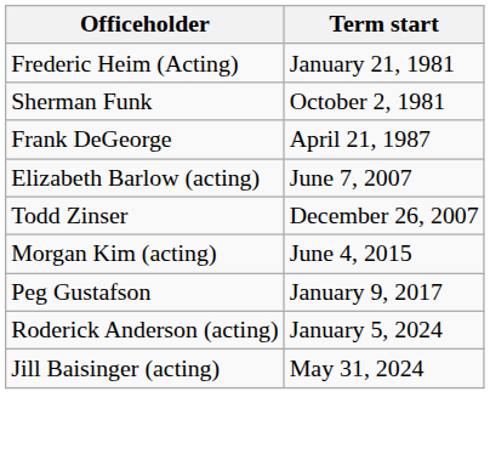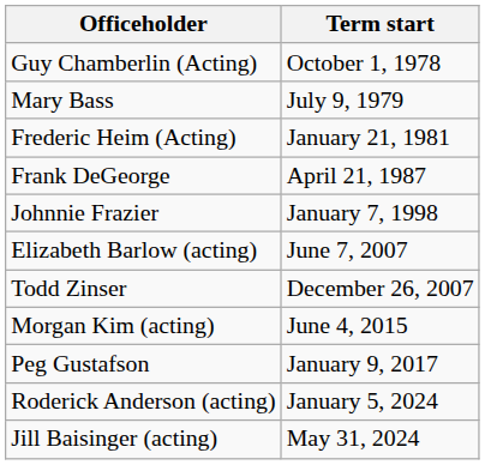 <table class="wikitable sortable">
 <tr style="vertical-align:bottom;">
 <th>Officeholder</th>
 <th>Term start</th>
 </tr>
 <tr>
+<td>Guy Chamberlin (Acting)</td>
+<td>October 1, 1978</td>
+</tr>
+<tr>
+<td>Mary Bass</td>
+<td>July 9, 1979</td>
+</tr>
+<tr>
 <td>Frederic Heim (Acting)</td>
 <td>January 21, 1981</td>
 </tr>
 <tr>
-<td>Sherman Funk</td>
-<td>October 2, 1981</td>
+<td>Frank DeGeorge</td>
+<td>April 21, 1987<br></td>
 </tr>
 <tr>
-<td>Frank DeGeorge</td>
-<td>April 21, 1987<br></td>
+<td>Johnnie Frazier</td>
+<td>January 7, 1998<br></td>
 </tr>
 <tr>
 <td>Elizabeth Barlow (acting)</td>
 <td>June 7, 2007</td>
 </tr>
 <tr>
 <td>Todd Zinser</td>
 <td>December 26, 2007</td>
 </tr>
 <tr>
 <td>Morgan Kim (acting)</td>
 <td>June 4, 2015</td>
 </tr>
 <tr>
 <td>Peg Gustafson</td>
 <td>January 9, 2017</td>
 </tr>
 <tr>
 <td>Roderick Anderson (acting)</td>
 <td>January 5, 2024</td>
 </tr>
 <tr>
 <td>Jill Baisinger (acting)</td>
 <td>May 31, 2024</td>
 </tr>
 </table>
